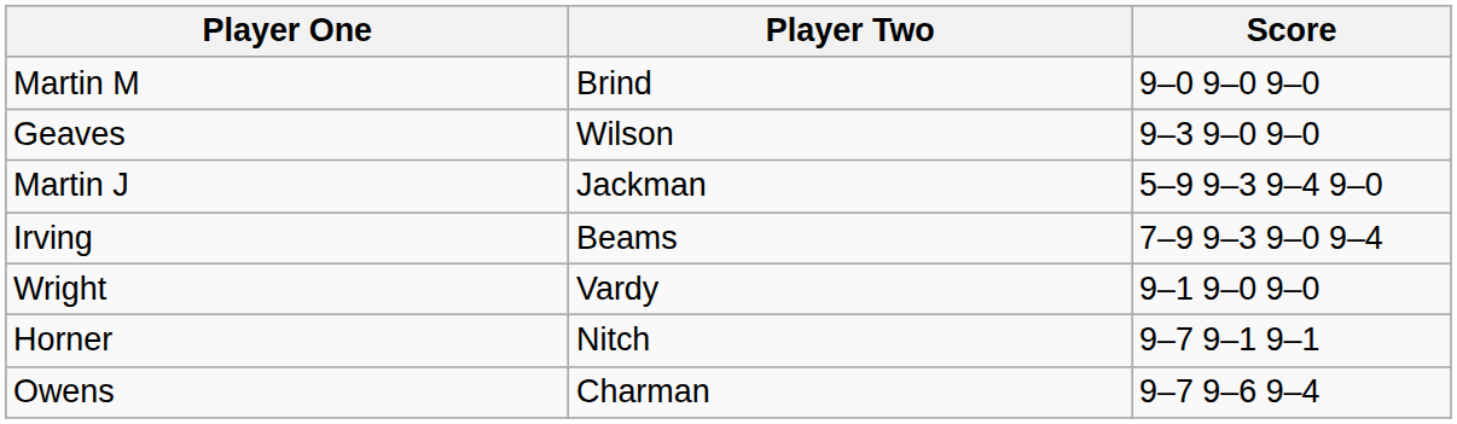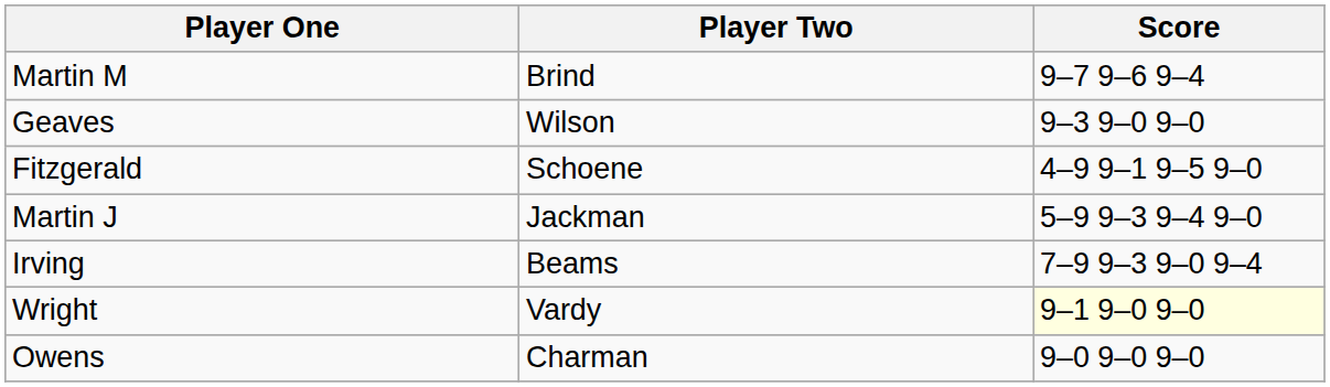 <table class="wikitable">
 <tr>
 <th width=270>Player One</th>
 <th width=270>Player Two</th>
 <th width=150>Score</th>
 </tr>
 <tr>
 <td> Martin M</td>
 <td> Brind</td>
-<td>9–0 9–0 9–0</td>
+<td>9–7 9–6 9–4</td>
 </tr>
 <tr>
 <td> Geaves</td>
 <td> Wilson</td>
 <td>9–3 9–0 9–0</td>
+</tr>
+<tr>
+<td> Fitzgerald</td>
+<td> Schoene</td>
+<td>4–9 9–1 9–5 9–0</td>
 </tr>
 <tr>
 <td> Martin J</td>
 <td> Jackman</td>
 <td>5–9 9–3 9–4 9–0</td>
 </tr>
 <tr>
 <td> Irving</td>
 <td> Beams</td>
 <td>7–9 9–3 9–0 9–4</td>
 </tr>
 <tr>
 <td> Wright</td>
 <td> Vardy</td>
-<td>9–1 9–0 9–0</td>
-</tr>
-<tr>
-<td> Horner</td>
-<td> Nitch</td>
-<td>9–7 9–1 9–1</td>
+<td style="background: lightyellow;">9–1 9–0 9–0</td>
 </tr>
 <tr>
 <td> Owens</td>
 <td> Charman</td>
-<td>9–7 9–6 9–4</td>
+<td>9–0 9–0 9–0</td>
 </tr>
 </table>
